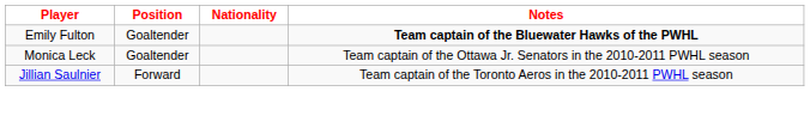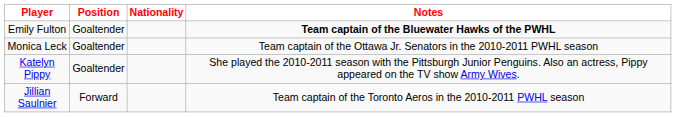 <table class="wikitable" style="width:80%;">
 <tr style="text-align:center; background:#fff; color:red;">
 <td><strong>Player</strong></td>
 <td><strong>Position</strong></td>
 <td><strong>Nationality</strong></td>
 <td><strong>Notes</strong></td>
 </tr>
 <tr style="text-align:center;" bgcolor="">
 <td>Emily Fulton</td>
 <td>Goaltender</td>
 <td></td>
 <td><strong>Team captain of the Bluewater Hawks of the PWHL</strong></td>
 </tr>
 <tr style="text-align:center;" bgcolor="">
 <td>Monica Leck</td>
 <td>Goaltender</td>
 <td></td>
 <td>Team captain of the Ottawa Jr. Senators in the 2010-2011 PWHL season</td>
 </tr>
 <tr style="text-align:center;" bgcolor="">
+<td><a href='#'>Katelyn Pippy</a></td>
+<td>Goaltender</td>
+<td></td>
+<td>She played the 2010-2011 season with the Pittsburgh Junior Penguins. Also an actress, Pippy appeared on the TV show <a href='#'>Army Wives</a>.</td>
+</tr>
+<tr style="text-align:center;" bgcolor="">
 <td><a href='#'>Jillian Saulnier</a></td>
 <td>Forward</td>
 <td></td>
 <td>Team captain of the Toronto Aeros in the 2010-2011 <a href='#'>PWHL</a> season</td>
 </tr>
 </table>
